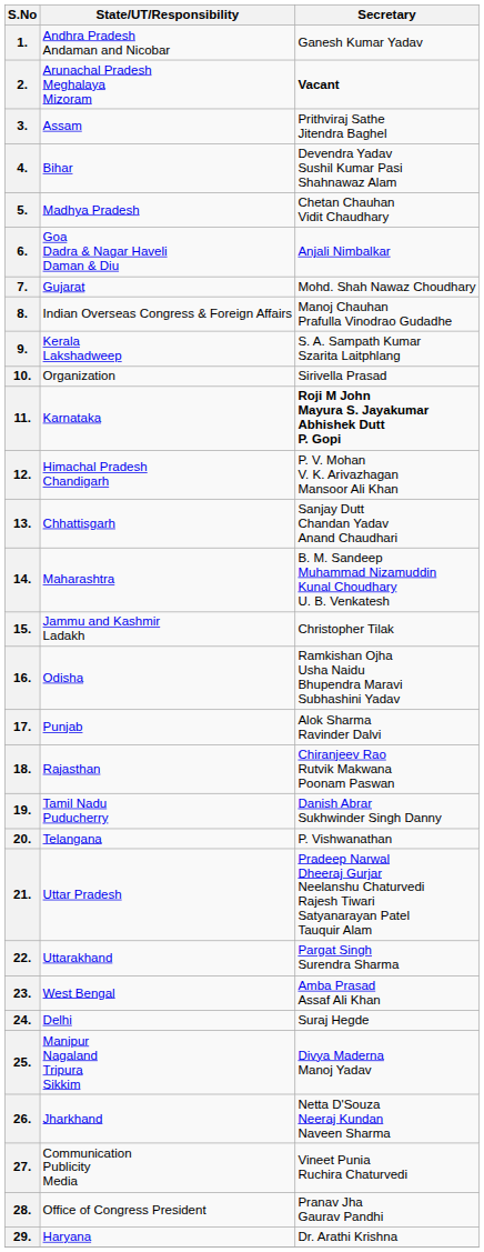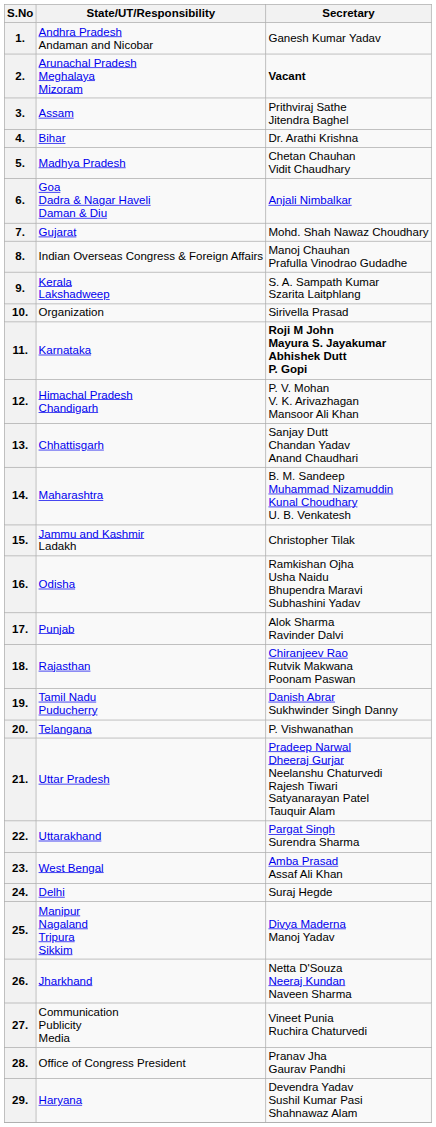 <table class="sortable wikitable">
 <tr>
 <th>S.No</th>
 <th style="text-align:center;">State/UT/Responsibility</th>
 <th style="text-align:center;">Secretary</th>
 </tr>
 <tr style="text-align:left;">
 <th>1.</th>
 <td><a href='#'>Andhra Pradesh</a><br>Andaman and Nicobar</td>
 <td>Ganesh Kumar Yadav</td>
 </tr>
 <tr>
 <th>2.</th>
 <td><a href='#'>Arunachal Pradesh</a><br><a href='#'>Meghalaya</a><br><a href='#'>Mizoram</a></td>
 <td><strong>Vacant</strong></td>
 </tr>
 <tr>
 <th>3.</th>
 <td><a href='#'>Assam</a></td>
 <td>Prithviraj Sathe<br>Jitendra Baghel</td>
 </tr>
 <tr>
 <th>4.</th>
 <td><a href='#'>Bihar</a></td>
-<td>Devendra Yadav<br>Sushil Kumar Pasi<br>Shahnawaz Alam</td>
+<td>Dr. Arathi Krishna</td>
 </tr>
 <tr>
 <th>5.</th>
 <td><a href='#'>Madhya Pradesh</a></td>
 <td>Chetan Chauhan<br>Vidit Chaudhary</td>
 </tr>
 <tr>
 <th>6.</th>
 <td><a href='#'>Goa</a><br><a href='#'>Dadra & Nagar Haveli</a><br><a href='#'>Daman & Diu</a></td>
 <td><a href='#'>Anjali Nimbalkar</a></td>
 </tr>
 <tr>
 <th>7.</th>
 <td><a href='#'>Gujarat</a></td>
 <td>Mohd. Shah Nawaz Choudhary</td>
 </tr>
 <tr>
 <th>8.</th>
 <td>Indian Overseas Congress & Foreign Affairs</td>
 <td>Manoj Chauhan<br>Prafulla Vinodrao Gudadhe</td>
 </tr>
 <tr>
 <th>9.</th>
 <td><a href='#'>Kerala</a><br><a href='#'>Lakshadweep</a></td>
 <td>S. A. Sampath Kumar<br>Szarita Laitphlang</td>
 </tr>
 <tr>
 <th>10.</th>
 <td>Organization</td>
 <td>Sirivella Prasad</td>
 </tr>
 <tr>
 <th>11.</th>
 <td><a href='#'>Karnataka</a></td>
 <td><strong>Roji M John<br>Mayura S. Jayakumar<br>Abhishek Dutt<br>P. Gopi</strong></td>
 </tr>
 <tr>
 <th>12.</th>
 <td><a href='#'>Himachal Pradesh</a><br><a href='#'>Chandigarh</a></td>
 <td>P. V. Mohan<br>V. K. Arivazhagan<br>Mansoor Ali Khan</td>
 </tr>
 <tr>
 <th>13.</th>
 <td><a href='#'>Chhattisgarh</a></td>
 <td>Sanjay Dutt<br>Chandan Yadav<br>Anand Chaudhari</td>
 </tr>
 <tr>
 <th>14.</th>
 <td><a href='#'>Maharashtra</a></td>
 <td>B. M. Sandeep<br><a href='#'>Muhammad Nizamuddin</a><br><a href='#'>Kunal Choudhary</a><br>U. B. Venkatesh</td>
 </tr>
 <tr>
 <th>15.</th>
 <td><a href='#'>Jammu and Kashmir</a><br>Ladakh</td>
 <td>Christopher Tilak</td>
 </tr>
 <tr>
 <th>16.</th>
 <td><a href='#'>Odisha</a></td>
 <td>Ramkishan Ojha<br>Usha Naidu<br>Bhupendra Maravi<br>Subhashini Yadav</td>
 </tr>
 <tr>
 <th>17.</th>
 <td><a href='#'>Punjab</a></td>
 <td>Alok Sharma<br>Ravinder Dalvi</td>
 </tr>
 <tr>
 <th>18.</th>
 <td><a href='#'>Rajasthan</a></td>
 <td><a href='#'>Chiranjeev Rao</a><br>Rutvik Makwana<br>Poonam Paswan</td>
 </tr>
 <tr>
 <th>19.</th>
 <td><a href='#'>Tamil Nadu</a><br><a href='#'>Puducherry</a></td>
 <td><a href='#'>Danish Abrar</a><br>Sukhwinder Singh Danny</td>
 </tr>
 <tr>
 <th>20.</th>
 <td><a href='#'>Telangana</a></td>
 <td>P. Vishwanathan</td>
 </tr>
 <tr>
 <th>21.</th>
 <td><a href='#'>Uttar Pradesh</a></td>
 <td><a href='#'>Pradeep Narwal</a><br><a href='#'>Dheeraj Gurjar</a><br>Neelanshu Chaturvedi<br>Rajesh Tiwari<br>Satyanarayan Patel<br>Tauquir Alam</td>
 </tr>
 <tr>
 <th>22.</th>
 <td><a href='#'>Uttarakhand</a></td>
 <td><a href='#'>Pargat Singh</a><br>Surendra Sharma</td>
 </tr>
 <tr>
 <th>23.</th>
 <td><a href='#'>West Bengal</a></td>
 <td><a href='#'>Amba Prasad</a><br>Assaf Ali Khan</td>
 </tr>
 <tr>
 <th>24.</th>
 <td><a href='#'>Delhi</a></td>
 <td>Suraj Hegde</td>
 </tr>
 <tr>
 <th>25.</th>
 <td><a href='#'>Manipur</a><br><a href='#'>Nagaland</a><br><a href='#'>Tripura</a><br><a href='#'>Sikkim</a></td>
 <td><a href='#'>Divya Maderna</a><br>Manoj Yadav</td>
 </tr>
 <tr>
 <th>26.</th>
 <td><a href='#'>Jharkhand</a></td>
 <td>Netta D'Souza<br><a href='#'>Neeraj Kundan</a><br>Naveen Sharma</td>
 </tr>
 <tr>
 <th>27.</th>
 <td>Communication<br>Publicity<br>Media</td>
 <td>Vineet Punia<br>Ruchira Chaturvedi</td>
 </tr>
 <tr>
 <th>28.</th>
 <td>Office of Congress President</td>
 <td>Pranav Jha<br>Gaurav Pandhi</td>
 </tr>
 <tr>
 <th>29.</th>
 <td><a href='#'>Haryana</a></td>
-<td>Dr. Arathi Krishna</td>
+<td>Devendra Yadav<br>Sushil Kumar Pasi<br>Shahnawaz Alam</td>
 </tr>
 <tr>
 </tr>
 </table>
